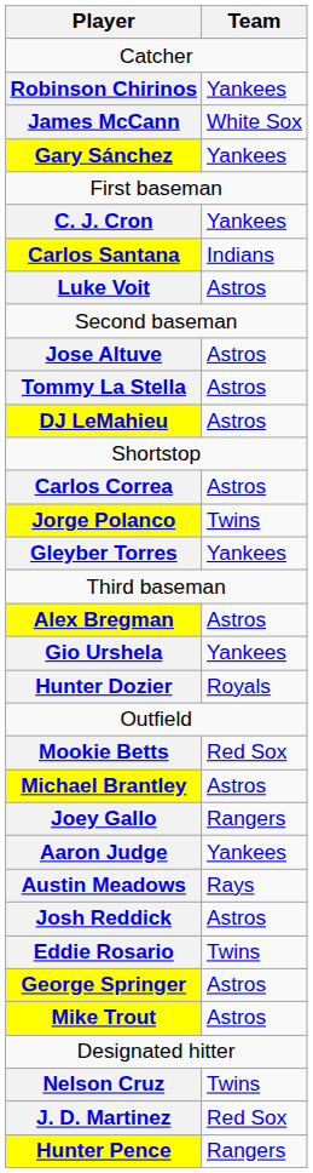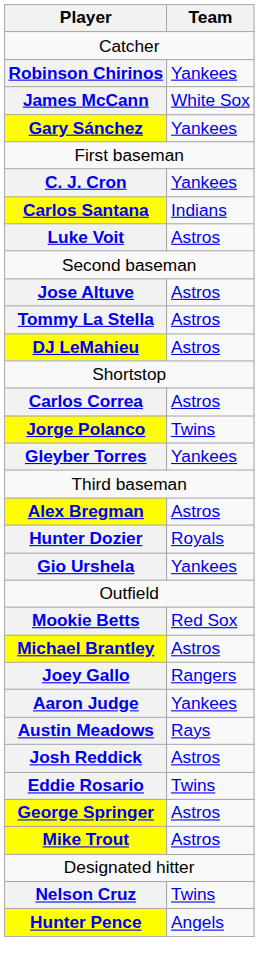 <table class="wikitable plainrowheaders">
 <tr>
 <th scope="col">Player</th>
 <th scope="col">Team</th>
 </tr>
 <tr>
 <td colspan=2 style="text-align:center">Catcher</td>
 </tr>
 <tr>
 <th scope="row"><a href='#'>Robinson Chirinos</a></th>
 <td><a href='#'>Yankees</a></td>
 </tr>
 <tr>
 <th scope="row"><a href='#'>James McCann</a></th>
 <td><a href='#'>White Sox</a></td>
 </tr>
 <tr>
 <th scope="row" style="background:yellow;"><a href='#'>Gary Sánchez</a></th>
 <td><a href='#'>Yankees</a></td>
 </tr>
 <tr>
 <td colspan=2 style="text-align:center">First baseman</td>
 </tr>
 <tr>
 <th scope="row"><a href='#'>C. J. Cron</a></th>
 <td><a href='#'>Yankees</a></td>
 </tr>
 <tr>
 <th scope="row" style="background:yellow;"><a href='#'>Carlos Santana</a></th>
 <td><a href='#'>Indians</a></td>
 </tr>
 <tr>
 <th scope="row"><a href='#'>Luke Voit</a></th>
 <td><a href='#'>Astros</a></td>
 </tr>
 <tr>
 <td colspan=2 style="text-align:center">Second baseman</td>
 </tr>
 <tr>
 <th scope="row"><a href='#'>Jose Altuve</a></th>
 <td><a href='#'>Astros</a></td>
 </tr>
 <tr>
 <th scope="row"><a href='#'>Tommy La Stella</a></th>
 <td><a href='#'>Astros</a></td>
 </tr>
 <tr>
 <th scope="row" style="background:yellow;"><a href='#'>DJ LeMahieu</a></th>
 <td><a href='#'>Astros</a></td>
 </tr>
 <tr>
 <td colspan=2 style="text-align:center">Shortstop</td>
 </tr>
 <tr>
 <th scope="row"><a href='#'>Carlos Correa</a></th>
 <td><a href='#'>Astros</a></td>
 </tr>
 <tr>
 <th scope="row" style="background:yellow;"><a href='#'>Jorge Polanco</a></th>
 <td><a href='#'>Twins</a></td>
 </tr>
 <tr>
 <th scope="row"><a href='#'>Gleyber Torres</a></th>
 <td><a href='#'>Yankees</a></td>
 </tr>
 <tr>
 <td colspan=2 style="text-align:center">Third baseman</td>
 </tr>
 <tr>
 <th scope="row" style="background:yellow;"><a href='#'>Alex Bregman</a></th>
 <td><a href='#'>Astros</a></td>
 </tr>
 <tr>
+<th scope="row"><a href='#'>Hunter Dozier</a></th>
+<td><a href='#'>Royals</a></td>
+</tr>
+<tr>
 <th scope="row"><a href='#'>Gio Urshela</a></th>
 <td><a href='#'>Yankees</a></td>
-</tr>
-<tr>
-<th scope="row"><a href='#'>Hunter Dozier</a></th>
-<td><a href='#'>Royals</a></td>
 </tr>
 <tr>
 <td colspan=2 style="text-align:center">Outfield</td>
 </tr>
 <tr>
 <th scope="row"><a href='#'>Mookie Betts</a></th>
 <td><a href='#'>Red Sox</a></td>
 </tr>
 <tr>
 <th scope="row" style="background:yellow;"><a href='#'>Michael Brantley</a></th>
 <td><a href='#'>Astros</a></td>
 </tr>
 <tr>
 <th scope="row"><a href='#'>Joey Gallo</a></th>
 <td><a href='#'>Rangers</a></td>
 </tr>
 <tr>
 <th scope="row"><a href='#'>Aaron Judge</a></th>
 <td><a href='#'>Yankees</a></td>
 </tr>
 <tr>
 <th scope="row"><a href='#'>Austin Meadows</a></th>
 <td><a href='#'>Rays</a></td>
 </tr>
 <tr>
 <th scope="row"><a href='#'>Josh Reddick</a></th>
 <td><a href='#'>Astros</a></td>
 </tr>
 <tr>
 <th scope="row"><a href='#'>Eddie Rosario</a></th>
 <td><a href='#'>Twins</a></td>
 </tr>
 <tr>
 <th scope="row" style="background:yellow;"><a href='#'>George Springer</a></th>
 <td><a href='#'>Astros</a></td>
 </tr>
 <tr>
 <th scope="row" style="background:yellow;"><a href='#'>Mike Trout</a></th>
 <td><a href='#'>Astros</a></td>
 </tr>
 <tr>
 <td colspan=2 style="text-align:center">Designated hitter</td>
 </tr>
 <tr>
 <th scope="row"><a href='#'>Nelson Cruz</a></th>
 <td><a href='#'>Twins</a></td>
 </tr>
 <tr>
-<th scope="row"><a href='#'>J. D. Martinez</a></th>
-<td><a href='#'>Red Sox</a></td>
-</tr>
-<tr>
 <th scope="row" style="background:yellow;"><a href='#'>Hunter Pence</a></th>
-<td><a href='#'>Rangers</a></td>
+<td><a href='#'>Angels</a></td>
 </tr>
 </table>
